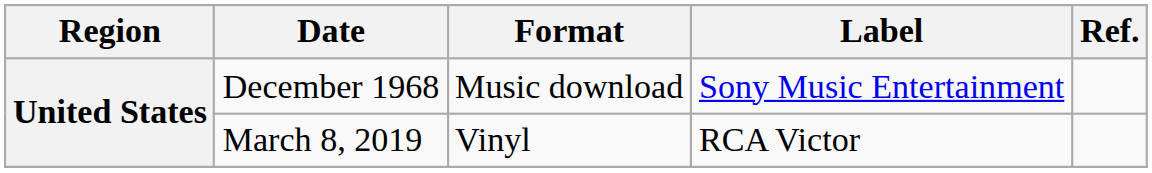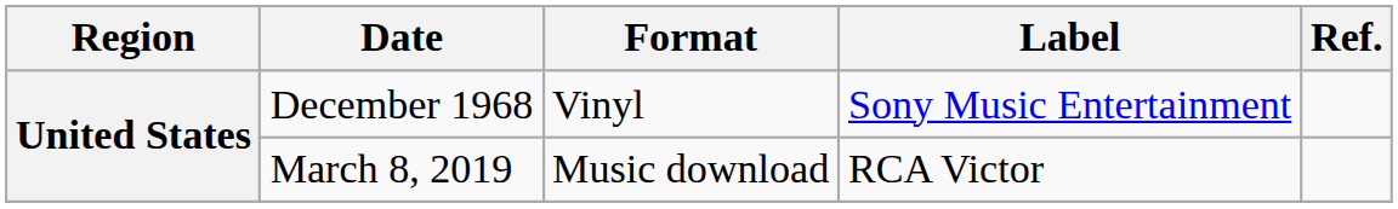 <table class="wikitable plainrowheaders">
 <tr>
 <th scope="col">Region</th>
 <th scope="col">Date</th>
 <th scope="col">Format</th>
 <th scope="col">Label</th>
 <th scope="col">Ref.</th>
 </tr>
 <tr>
 <th scope="row" rowspan="2">United States</th>
 <td>December 1968</td>
-<td>Music download</td>
+<td>Vinyl</td>
 <td><a href='#'>Sony Music Entertainment</a></td>
 <td></td>
 </tr>
 <tr>
 <td>March 8, 2019</td>
-<td>Vinyl</td>
+<td>Music download</td>
 <td>RCA Victor</td>
 <td></td>
 </tr>
 <tr>
 </tr>
 </table>
